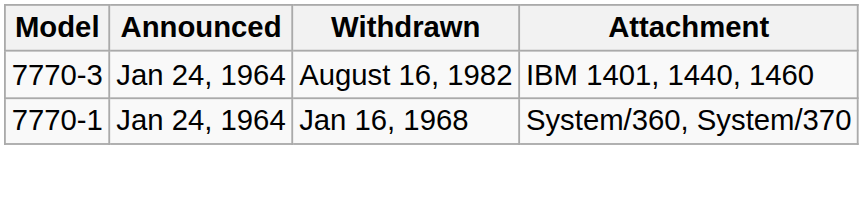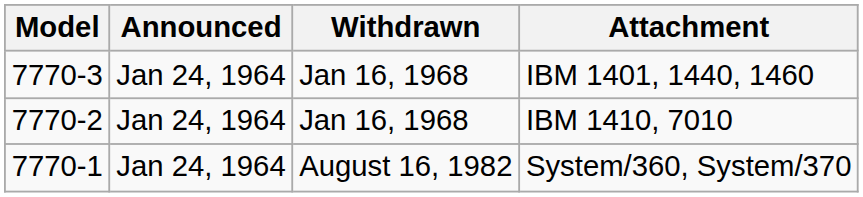 <table class="wikitable">
 <tr>
 <th>Model</th>
 <th>Announced</th>
 <th>Withdrawn</th>
 <th>Attachment</th>
 </tr>
 <tr>
 <td>7770-3</td>
 <td>Jan 24, 1964</td>
-<td>August 16, 1982</td>
+<td>Jan 16, 1968</td>
 <td>IBM 1401, 1440, 1460</td>
+</tr>
+<tr>
+<td>7770-2</td>
+<td>Jan 24, 1964</td>
+<td>Jan 16, 1968</td>
+<td>IBM 1410, 7010</td>
 </tr>
 <tr>
 <td>7770-1</td>
 <td>Jan 24, 1964</td>
-<td>Jan 16, 1968</td>
+<td>August 16, 1982</td>
 <td>System/360, System/370</td>
 </tr>
 </table>
